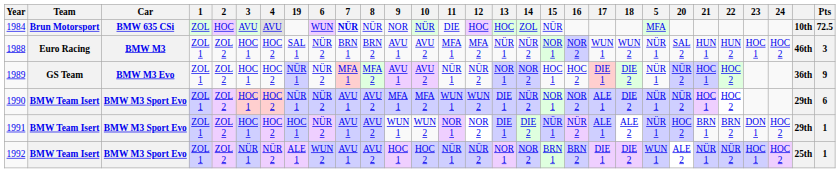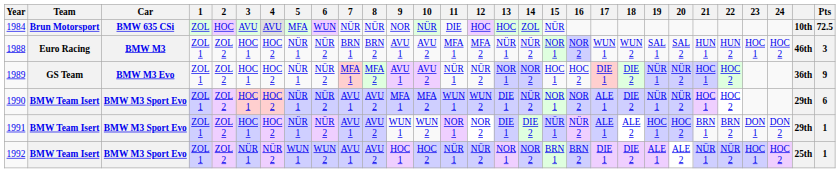 <table class="wikitable" border="1" style="text-align:center; font-size:85%;">
 <tr>
 <th>Year</th>
 <th>Team</th>
 <th>Car</th>
 <th>1</th>
 <th>2</th>
 <th>3</th>
 <th>4</th>
-<th>19</th>
+<th>5</th>
 <th>6</th>
 <th>7</th>
 <th>8</th>
 <th>9</th>
 <th>10</th>
 <th>11</th>
 <th>12</th>
 <th>13</th>
 <th>14</th>
 <th>15</th>
 <th>16</th>
 <th>17</th>
 <th>18</th>
-<th>5</th>
+<th>19</th>
 <th>20</th>
 <th>21</th>
 <th>22</th>
 <th>23</th>
 <th>24</th>
 <th></th>
 <th>Pts</th>
 </tr>
 <tr>
 <td><a href='#'>1984</a></td>
 <th><a href='#'>Brun Motorsport</a></th>
 <th><a href='#'>BMW 635 CSi</a></th>
 <td style="background:#DFFFDF;"><a href='#'>ZOL</a><br></td>
 <td style="background:#EFCFFF;"><a href='#'>HOC</a><br></td>
 <td style="background:#DFFFDF;"><a href='#'>AVU</a><br></td>
 <td style="background:#DFDFDF;"><a href='#'>AVU</a><br></td>
-<td></td>
+<td style="background:#DFFFDF;"><a href='#'>MFA</a><br></td>
 <td style="background:#EFCFFF;"><a href='#'>WUN</a><br></td>
-<td><strong><a href='#'>NÜR</a></strong></td>
+<td><a href='#'>NÜR</a></td>
 <td><a href='#'>NÜR</a></td>
 <td><a href='#'>NOR</a></td>
 <td style="background:#DFFFDF;"><a href='#'>NÜR</a><br></td>
 <td><a href='#'>DIE</a></td>
 <td style="background:#EFCFFF;"><a href='#'>HOC</a><br></td>
 <td style="background:#DFFFDF;"><a href='#'>HOC</a><br></td>
 <td style="background:#DFFFDF;"><a href='#'>ZOL</a><br></td>
 <td><a href='#'>NÜR</a></td>
 <td></td>
 <td></td>
 <td></td>
-<td style="background:#DFFFDF;"><a href='#'>MFA</a><br></td>
+<td></td>
 <td></td>
 <td></td>
 <td></td>
 <td></td>
 <td></td>
 <th>10th</th>
 <th>72.5</th>
 </tr>
 <tr>
 <td><a href='#'>1988</a></td>
 <th>Euro Racing</th>
 <th><a href='#'>BMW M3</a></th>
 <td><a href='#'>ZOL<br>1</a></td>
 <td><a href='#'>ZOL<br>2</a></td>
 <td><a href='#'>HOC<br>1</a></td>
 <td><a href='#'>HOC<br>2</a></td>
-<td><a href='#'>SAL<br>1</a></td>
+<td><a href='#'>NÜR<br>1</a></td>
 <td><a href='#'>NÜR<br>2</a></td>
 <td><a href='#'>BRN<br>1</a></td>
 <td><a href='#'>BRN<br>2</a></td>
 <td><a href='#'>AVU<br>1</a></td>
 <td><a href='#'>AVU<br>2</a></td>
 <td><a href='#'>MFA<br>1</a></td>
 <td><a href='#'>MFA<br>2</a></td>
 <td><a href='#'>NÜR<br>1</a></td>
 <td><a href='#'>NÜR<br>2</a></td>
 <td style="background:#DFFFDF;"><a href='#'>NOR<br>1</a><br></td>
 <td style="background:#CFCFFF;"><a href='#'>NOR<br>2</a><br></td>
 <td><a href='#'>WUN<br>1</a></td>
 <td><a href='#'>WUN<br>2</a></td>
-<td><a href='#'>NÜR<br>1</a></td>
+<td><a href='#'>SAL<br>1</a></td>
 <td><a href='#'>SAL<br>2</a></td>
 <td><a href='#'>HUN<br>1</a></td>
 <td><a href='#'>HUN<br>2</a></td>
 <td><a href='#'>HOC<br>1</a></td>
 <td><a href='#'>HOC<br>2</a></td>
 <th>46th</th>
 <th>3</th>
 </tr>
 <tr>
 <td><a href='#'>1989</a></td>
 <th>GS Team</th>
 <th><a href='#'>BMW M3 Evo</a></th>
 <td><a href='#'>ZOL<br>1</a></td>
 <td><a href='#'>ZOL<br>2</a></td>
 <td><a href='#'>HOC<br>1</a></td>
 <td><a href='#'>HOC<br>2</a></td>
-<td style="background:#CFCFFF;"><a href='#'>NÜR<br>1</a><br></td>
+<td><a href='#'>NÜR<br>1</a></td>
 <td><a href='#'>NÜR<br>2</a></td>
 <td style="background:#FFCFCF;"><a href='#'>MFA<br>1</a><br></td>
 <td style="background:#DFFFDF;"><a href='#'>MFA<br>2</a><br></td>
 <td style="background:#EFCFFF;"><a href='#'>AVU<br>1</a><br></td>
 <td style="background:#EFCFFF;"><a href='#'>AVU<br>2</a><br></td>
 <td><a href='#'>NÜR<br>1</a></td>
 <td><a href='#'>NÜR<br>2</a></td>
 <td style="background:#CFCFFF;"><a href='#'>NOR<br>1</a><br></td>
 <td style="background:#CFCFFF;"><a href='#'>NOR<br>2</a><br></td>
 <td><a href='#'>HOC<br>1</a></td>
 <td><a href='#'>HOC<br>2</a></td>
 <td style="background:#FFCFCF;"><a href='#'>DIE<br>1</a><br></td>
 <td style="background:#DFFFDF;"><a href='#'>DIE<br>2</a><br></td>
-<td><a href='#'>NÜR<br>1</a></td>
+<td style="background:#CFCFFF;"><a href='#'>NÜR<br>1</a><br></td>
 <td style="background:#CFCFFF;"><a href='#'>NÜR<br>2</a><br></td>
 <td style="background:#CFCFFF;"><a href='#'>HOC<br>1</a><br></td>
 <td style="background:#DFFFDF;"><a href='#'>HOC<br>2</a><br></td>
 <td></td>
 <td></td>
 <th>36th</th>
 <th>9</th>
 </tr>
 <tr>
 <td><a href='#'>1990</a></td>
 <th><a href='#'>BMW Team Isert</a></th>
 <th><a href='#'>BMW M3 Sport Evo</a></th>
 <td style="background:#CFCFFF;"><a href='#'>ZOL<br>1</a><br></td>
 <td style="background:#EFCFFF;"><a href='#'>ZOL<br>2</a><br></td>
 <td style="background:#FFCFCF;"><a href='#'>HOC<br>1</a><br></td>
 <td style="background:#FFCFCF;"><a href='#'>HOC<br>2</a><br></td>
 <td style="background:#CFCFFF;"><a href='#'>NÜR<br>1</a><br></td>
 <td style="background:#CFCFFF;"><a href='#'>NÜR<br>2</a><br></td>
 <td style="background:#CFCFFF;"><a href='#'>AVU<br>1</a><br></td>
 <td style="background:#CFCFFF;"><a href='#'>AVU<br>2</a><br></td>
 <td style="background:#CFCFFF;"><a href='#'>MFA<br>1</a><br></td>
 <td style="background:#CFCFFF;"><a href='#'>MFA<br>2</a><br></td>
 <td style="background:#CFCFFF;"><a href='#'>WUN<br>1</a><br></td>
 <td style="background:#CFCFFF;"><a href='#'>WUN<br>2</a><br></td>
 <td style="background:#CFCFFF;"><a href='#'>DIE<br>1</a><br></td>
 <td style="background:#CFCFFF;"><a href='#'>NÜR<br>2</a><br></td>
 <td style="background:#DFFFDF;"><a href='#'>NOR<br>1</a><br></td>
 <td style="background:#CFCFFF;"><a href='#'>NOR<br>2</a><br></td>
 <td style="background:#CFCFFF;"><a href='#'>ALE<br>1</a><br></td>
 <td style="background:#CFCFFF;"><a href='#'>DIE<br>2</a><br></td>
 <td style="background:#CFCFFF;"><a href='#'>NÜR<br>1</a><br></td>
 <td style="background:#CFCFFF;"><a href='#'>NÜR<br>2</a><br></td>
 <td style="background:#EFCFFF;"><a href='#'>HOC<br>1</a><br></td>
 <td style="background:#FFFFFF;"><a href='#'>HOC<br>2</a><br></td>
 <td></td>
 <td></td>
 <th>29th</th>
 <th>6</th>
 </tr>
 <tr>
 <td><a href='#'>1991</a></td>
 <th><a href='#'>BMW Team Isert</a></th>
 <th><a href='#'>BMW M3 Sport Evo</a></th>
 <td style="background:#CFCFFF;"><a href='#'>ZOL<br>1</a><br></td>
 <td style="background:#EFCFFF;"><a href='#'>ZOL<br>2</a><br></td>
 <td style="background:#CFCFFF;"><a href='#'>HOC<br>1</a><br></td>
 <td style="background:#EFCFFF;"><a href='#'>HOC<br>2</a><br></td>
-<td style="background:#CFCFFF;"><a href='#'>HOC<br>1</a><br></td>
+<td style="background:#CFCFFF;"><a href='#'>NÜR<br>1</a><br></td>
 <td style="background:#EFCFFF;"><a href='#'>NÜR<br>2</a><br></td>
 <td style="background:#CFCFFF;"><a href='#'>AVU<br>1</a><br></td>
 <td style="background:#CFCFFF;"><a href='#'>AVU<br>2</a><br></td>
 <td><a href='#'>WUN<br>1</a></td>
 <td><a href='#'>WUN<br>2</a></td>
 <td style="background:#EFCFFF;"><a href='#'>NOR<br>1</a><br></td>
 <td style="background:#FFFFFF;"><a href='#'>NOR<br>2</a><br></td>
 <td style="background:#CFCFFF;"><a href='#'>DIE<br>1</a><br></td>
 <td style="background:#DFFFDF;"><a href='#'>DIE<br>2</a><br></td>
 <td style="background:#CFCFFF;"><a href='#'>NÜR<br>1</a><br></td>
 <td style="background:#EFCFFF;"><a href='#'>NÜR<br>2</a><br></td>
 <td style="background:#CFCFFF;"><a href='#'>ALE<br>1</a><br></td>
 <td style="background:#FFFFFF;"><a href='#'>ALE<br>2</a><br></td>
-<td style="background:#CFCFFF;"><a href='#'>NÜR<br>1</a><br></td>
+<td style="background:#CFCFFF;"><a href='#'>HOC<br>1</a><br></td>
 <td style="background:#CFCFFF;"><a href='#'>HOC<br>2</a><br></td>
 <td><a href='#'>BRN<br>1</a></td>
 <td><a href='#'>BRN<br>2</a></td>
 <td><a href='#'>DON<br>1</a></td>
-<td><a href='#'>HOC<br>2</a></td>
+<td><a href='#'>DON<br>2</a></td>
 <th>29th</th>
 <th>1</th>
 </tr>
 <tr>
 <td><a href='#'>1992</a></td>
 <th><a href='#'>BMW Team Isert</a></th>
 <th><a href='#'>BMW M3 Sport Evo</a></th>
 <td style="background:#CFCFFF;"><a href='#'>ZOL<br>1</a><br></td>
 <td style="background:#EFCFFF;"><a href='#'>ZOL<br>2</a><br></td>
 <td style="background:#CFCFFF;"><a href='#'>NÜR<br>1</a><br></td>
 <td style="background:#EFCFFF;"><a href='#'>NÜR<br>2</a><br></td>
-<td style="background:#EFCFFF;"><a href='#'>ALE<br>1</a><br></td>
+<td style="background:#CFCFFF;"><a href='#'>WUN<br>1</a><br></td>
 <td style="background:#CFCFFF;"><a href='#'>WUN<br>2</a><br></td>
 <td style="background:#CFCFFF;"><a href='#'>AVU<br>1</a><br></td>
 <td style="background:#CFCFFF;"><a href='#'>AVU<br>2</a><br></td>
 <td style="background:#EFCFFF;"><a href='#'>HOC<br>1</a><br></td>
 <td style="background:#CFCFFF;"><a href='#'>HOC<br>2</a><br></td>
 <td style="background:#CFCFFF;"><a href='#'>NÜR<br>1</a><br></td>
 <td style="background:#CFCFFF;"><a href='#'>NÜR<br>2</a><br></td>
 <td style="background:#EFCFFF;"><a href='#'>NOR<br>1</a><br></td>
 <td style="background:#CFCFFF;"><a href='#'>NOR<br>2</a><br></td>
 <td style="background:#DFFFDF;"><a href='#'>BRN<br>1</a><br></td>
 <td style="background:#CFCFFF;"><a href='#'>BRN<br>2</a><br></td>
 <td style="background:#EFCFFF;"><a href='#'>DIE<br>1</a><br></td>
 <td style="background:#EFCFFF;"><a href='#'>DIE<br>2</a><br></td>
-<td style="background:#CFCFFF;"><a href='#'>WUN<br>1</a><br></td>
+<td style="background:#EFCFFF;"><a href='#'>ALE<br>1</a><br></td>
 <td style="background:#FFFFFF;"><a href='#'>ALE<br>2</a><br></td>
 <td style="background:#CFCFFF;"><a href='#'>NÜR<br>1</a><br></td>
 <td style="background:#CFCFFF;"><a href='#'>NÜR<br>2</a><br></td>
 <td style="background:#CFCFFF;"><a href='#'>HOC<br>1</a><br></td>
 <td style="background:#EFCFFF;"><a href='#'>HOC<br>2</a><br></td>
 <th>25th</th>
 <th>1</th>
 </tr>
 </table>
